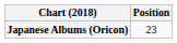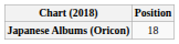 <table class="wikitable plainrowheaders" style="text-align:center">
 <tr>
 <th scope="col">Chart (2018)</th>
 <th scope="col">Position</th>
 </tr>
 <tr>
 <th scope="row">Japanese Albums (Oricon)</th>
-<td>23</td>
+<td>18</td>
 </tr>
 </table>
